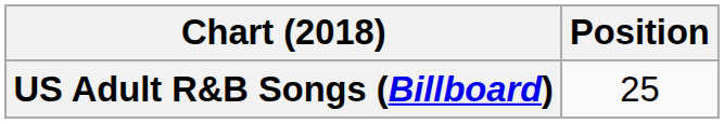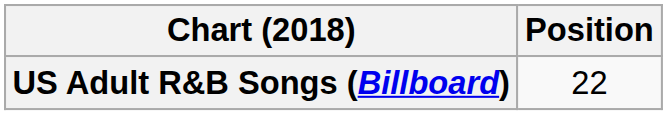 <table class="wikitable sortable plainrowheaders">
 <tr>
 <th scope="col">Chart (2018)</th>
 <th scope="col">Position</th>
 </tr>
 <tr>
 <th scope="row">US Adult R&B Songs (<em><a href='#'>Billboard</a></em>)</th>
-<td align="center">25</td>
+<td align="center">22</td>
 </tr>
 </table>
